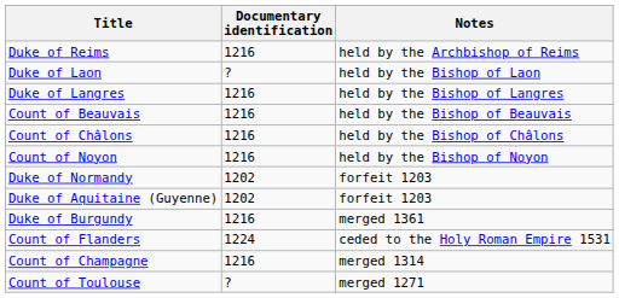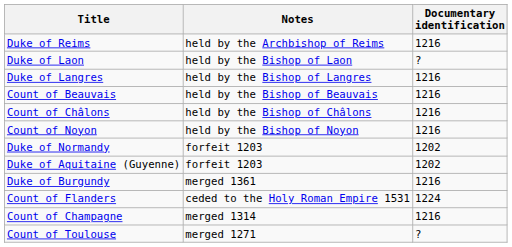 <table class="wikitable">
 <tr>
 <th>Title</th>
+<th>Notes</th>
 <th>Documentary <br> identification</th>
-<th>Notes</th>
 </tr>
 <tr>
 <td><a href='#'>Duke of Reims</a></td>
+<td>held by the <a href='#'>Archbishop of Reims</a></td>
 <td>1216</td>
-<td>held by the <a href='#'>Archbishop of Reims</a></td>
 </tr>
 <tr>
 <td><a href='#'>Duke of Laon</a></td>
+<td>held by the <a href='#'>Bishop of Laon</a></td>
 <td>?</td>
-<td>held by the <a href='#'>Bishop of Laon</a></td>
 </tr>
 <tr>
 <td><a href='#'>Duke of Langres</a></td>
+<td>held by the <a href='#'>Bishop of Langres</a></td>
 <td>1216</td>
-<td>held by the <a href='#'>Bishop of Langres</a></td>
 </tr>
 <tr>
 <td><a href='#'>Count of Beauvais</a></td>
+<td>held by the <a href='#'>Bishop of Beauvais</a></td>
 <td>1216</td>
-<td>held by the <a href='#'>Bishop of Beauvais</a></td>
 </tr>
 <tr>
 <td><a href='#'>Count of Châlons</a></td>
+<td>held by the <a href='#'>Bishop of Châlons</a></td>
 <td>1216</td>
-<td>held by the <a href='#'>Bishop of Châlons</a></td>
 </tr>
 <tr>
 <td><a href='#'>Count of Noyon</a></td>
+<td>held by the <a href='#'>Bishop of Noyon</a></td>
 <td>1216</td>
-<td>held by the <a href='#'>Bishop of Noyon</a></td>
 </tr>
 <tr>
 <td><a href='#'>Duke of Normandy</a></td>
+<td>forfeit 1203</td>
 <td>1202</td>
-<td>forfeit 1203</td>
 </tr>
 <tr>
 <td><a href='#'>Duke of Aquitaine</a> (Guyenne)</td>
+<td>forfeit 1203</td>
 <td>1202</td>
-<td>forfeit 1203</td>
 </tr>
 <tr>
 <td><a href='#'>Duke of Burgundy</a></td>
+<td>merged 1361</td>
 <td>1216</td>
-<td>merged 1361</td>
 </tr>
 <tr>
 <td><a href='#'>Count of Flanders</a></td>
+<td>ceded to the <a href='#'>Holy Roman Empire</a> 1531</td>
 <td>1224</td>
-<td>ceded to the <a href='#'>Holy Roman Empire</a> 1531</td>
 </tr>
 <tr>
 <td><a href='#'>Count of Champagne</a></td>
+<td>merged 1314</td>
 <td>1216</td>
-<td>merged 1314</td>
 </tr>
 <tr>
 <td><a href='#'>Count of Toulouse</a></td>
+<td>merged 1271</td>
 <td>?</td>
-<td>merged 1271</td>
 </tr>
 </table>
